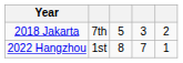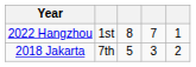 <table class = "wikitable" style = "text-align: center;">
 <tr>
 <th>Year</th>
 <th></th>
 <th width = 25px></th>
 <th width = 25px></th>
 <th width = 25px></th>
 </tr>
 <tr>
+<td> <a href='#'> 2022 Hangzhou</a></td>
+<td>1st</td>
+<td>8</td>
+<td>7</td>
+<td>1</td>
+</tr>
+<tr>
 <td> <a href='#'> 2018 Jakarta</a></td>
 <td>7th</td>
 <td>5</td>
 <td>3</td>
 <td>2</td>
 </tr>
-<tr>
-<td> <a href='#'> 2022 Hangzhou</a></td>
-<td>1st</td>
-<td>8</td>
-<td>7</td>
-<td>1</td>
-</tr>
 </table>
